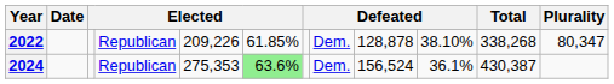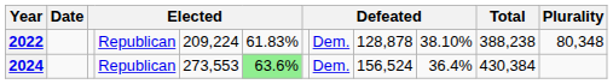 <table class=wikitable>
 <tr>
 <th>Year</th>
 <th>Date</th>
 <th ! colspan="4">Elected</th>
 <th ! colspan="4">Defeated</th>
 <th>Total</th>
 <th>Plurality</th>
 </tr>
 <tr>
 <th valign="top"><a href='#'>2022</a></th>
 <td valign="top"></td>
 <td valign="top"></td>
 <td valign="top" ><a href='#'>Republican</a></td>
-<td valign="top" align="right">209,226</td>
-<td valign="top" align="right">61.85%</td>
+<td valign="top" align="right">209,224</td>
+<td valign="top" align="right">61.83%</td>
 <td valign="top"></td>
 <td valign="top" ><a href='#'>Dem.</a></td>
 <td valign="top" align="right">128,878</td>
 <td valign="top" align="right">38.10%</td>
-<td valign="top" align="right">338,268</td>
-<td valign="top" align="right">80,347</td>
+<td valign="top" align="right">388,238</td>
+<td valign="top" align="right">80,348</td>
 </tr>
 <tr>
 <th valign="top"><a href='#'>2024</a></th>
 <td valign ="top"></td>
 <td valign="top"></td>
 <td valign="top" ><a href='#'>Republican</a></td>
-<td valign="top" align="right">275,353</td>
+<td valign="top" align="right">273,553</td>
 <td valign="top" align="right" style="background: lightgreen;">63.6%</td>
 <td valign="top"></td>
 <td valign="top" ><a href='#'>Dem.</a></td>
 <td valign="top" align="right">156,524</td>
-<td valign="top" align="right">36.1%</td>
-<td valign="top" align="right">430,387</td>
+<td valign="top" align="right">36.4%</td>
+<td valign="top" align="right">430,384</td>
 <td></td>
 </tr>
 </table>
